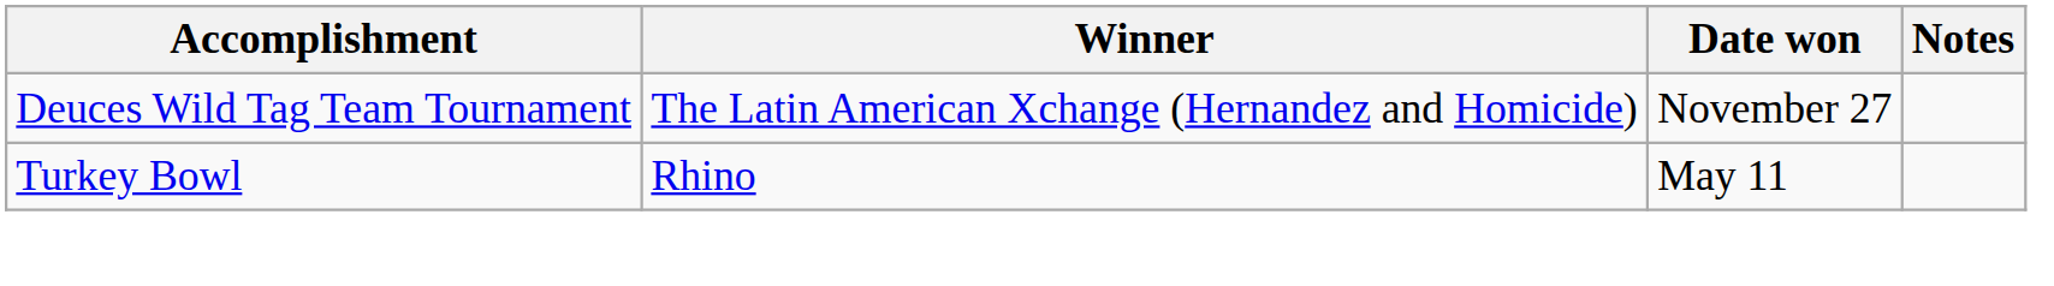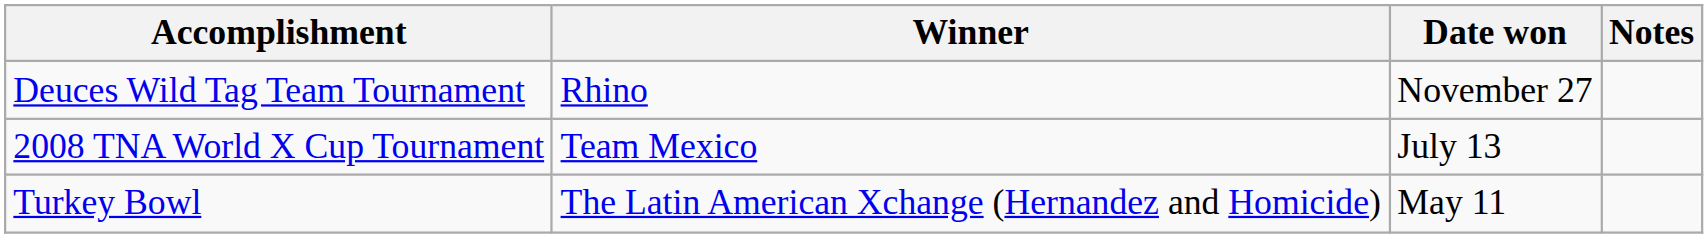 <table class="wikitable">
 <tr>
 <th>Accomplishment</th>
 <th>Winner</th>
 <th>Date won</th>
 <th>Notes</th>
 </tr>
 <tr>
 <td><a href='#'>Deuces Wild Tag Team Tournament</a></td>
-<td><a href='#'>The Latin American Xchange</a> (<a href='#'>Hernandez</a> and <a href='#'>Homicide</a>)</td>
+<td><a href='#'>Rhino</a></td>
 <td>November 27</td>
 <td></td>
 </tr>
 <tr>
+<td><a href='#'>2008 TNA World X Cup Tournament</a></td>
+<td><a href='#'>Team Mexico</a></td>
+<td>July 13</td>
+<td></td>
+</tr>
+<tr>
 <td><a href='#'>Turkey Bowl</a></td>
-<td><a href='#'>Rhino</a></td>
+<td><a href='#'>The Latin American Xchange</a> (<a href='#'>Hernandez</a> and <a href='#'>Homicide</a>)</td>
 <td>May 11</td>
 <td></td>
 </tr>
 </table>
